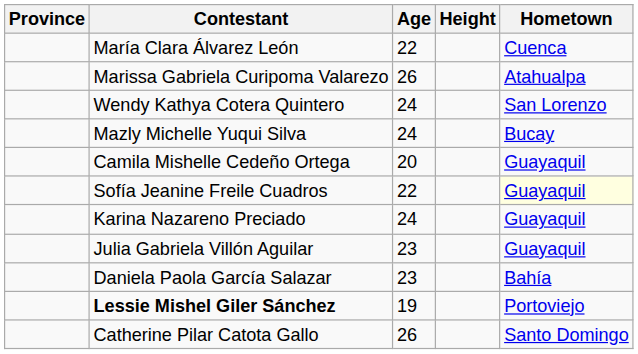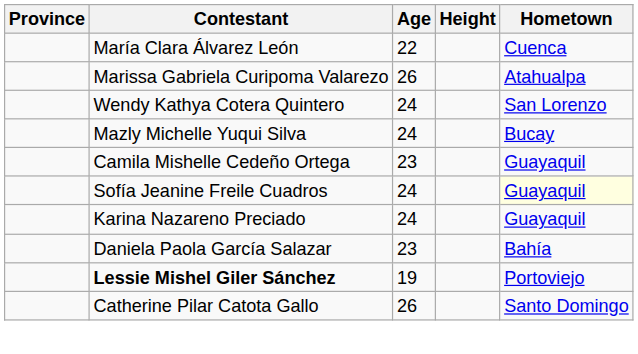 <table class="wikitable sortable" style="font-size: 95%;">
 <tr>
 <th>Province</th>
 <th>Contestant</th>
 <th>Age</th>
 <th>Height</th>
 <th>Hometown</th>
 </tr>
 <tr>
 <td></td>
 <td>María Clara Álvarez León</td>
 <td>22</td>
 <td></td>
 <td><a href='#'>Cuenca</a></td>
 </tr>
 <tr>
 <td></td>
 <td>Marissa Gabriela Curipoma Valarezo</td>
 <td>26</td>
 <td></td>
 <td><a href='#'>Atahualpa</a></td>
 </tr>
 <tr>
 <td></td>
 <td>Wendy Kathya Cotera Quintero</td>
 <td>24</td>
 <td></td>
 <td><a href='#'>San Lorenzo</a></td>
 </tr>
 <tr>
 <td></td>
 <td>Mazly Michelle Yuqui Silva</td>
 <td>24</td>
 <td></td>
 <td><a href='#'>Bucay</a></td>
 </tr>
 <tr>
 <td></td>
 <td>Camila Mishelle Cedeño Ortega</td>
-<td>20</td>
+<td>23</td>
 <td></td>
 <td><a href='#'>Guayaquil</a></td>
 </tr>
 <tr>
 <td></td>
 <td>Sofía Jeanine Freile Cuadros</td>
-<td>22</td>
+<td>24</td>
 <td></td>
 <td style="background: lightyellow;"><a href='#'>Guayaquil</a></td>
 </tr>
 <tr>
 <td></td>
 <td>Karina Nazareno Preciado</td>
 <td>24</td>
-<td></td>
-<td><a href='#'>Guayaquil</a></td>
-</tr>
-<tr>
-<td></td>
-<td>Julia Gabriela Villón Aguilar</td>
-<td>23</td>
 <td></td>
 <td><a href='#'>Guayaquil</a></td>
 </tr>
 <tr>
 <td></td>
 <td>Daniela Paola García Salazar</td>
 <td>23</td>
 <td></td>
 <td><a href='#'>Bahía</a></td>
 </tr>
 <tr>
 <td><strong></strong></td>
 <td><strong>Lessie Mishel Giler Sánchez</strong></td>
 <td>19</td>
 <td></td>
 <td><a href='#'>Portoviejo</a></td>
 </tr>
 <tr>
 <td></td>
 <td>Catherine Pilar Catota Gallo</td>
 <td>26</td>
 <td></td>
 <td><a href='#'>Santo Domingo</a></td>
 </tr>
 </table>
